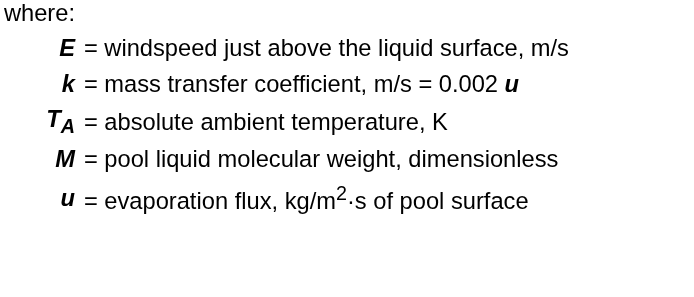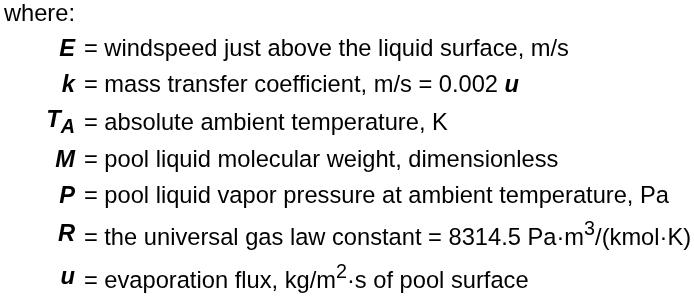 <table border="0" cellpadding="2">
 <tr>
 <td align=right>where:</td>
 <td> </td>
 </tr>
 <tr>
 <th align=right><em>E</em></th>
 <td align=left>= windspeed just above the liquid surface, m/s</td>
 </tr>
 <tr>
 <th align=right><em>k</em></th>
 <td align=left>= mass transfer coefficient, m/s = 0.002 <strong><em>u</em></strong></td>
 </tr>
 <tr>
 <th align=right><em>T<sub>A</sub></em></th>
 <td align=left>= absolute ambient temperature, K</td>
 </tr>
 <tr>
 <th align=right><em>M</em></th>
 <td align=left>= pool liquid molecular weight, dimensionless</td>
 </tr>
 <tr>
+<th align=right><em>P</em></th>
+<td align=left>= pool liquid vapor pressure at ambient temperature, Pa</td>
+</tr>
+<tr>
+<th align=right><em>R</em></th>
+<td align=left>= the universal gas law constant =  8314.5 Pa·m<sup>3</sup>/(kmol·K)</td>
+</tr>
+<tr>
 <th align=right><em>u</em></th>
 <td align=left>= evaporation flux, kg/m<sup>2</sup>·s of pool surface</td>
 </tr>
 </table>
